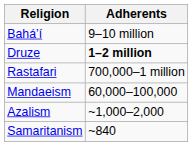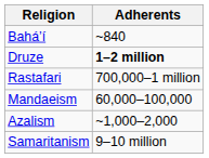 <table class="wikitable">
 <tr>
 <th>Religion</th>
 <th>Adherents</th>
 </tr>
 <tr>
 <td><a href='#'>Baháʼí</a></td>
-<td>9–10 million</td>
+<td>~840</td>
 </tr>
 <tr>
 <td><a href='#'>Druze</a></td>
 <td><strong>1–2 million</strong></td>
 </tr>
 <tr>
 <td><a href='#'>Rastafari</a></td>
 <td>700,000–1 million</td>
 </tr>
 <tr>
 <td><a href='#'>Mandaeism</a></td>
 <td>60,000–100,000</td>
 </tr>
 <tr>
 <td><a href='#'>Azalism</a></td>
 <td>~1,000–2,000</td>
 </tr>
 <tr>
 <td><a href='#'>Samaritanism</a></td>
-<td>~840</td>
+<td>9–10 million</td>
 </tr>
 </table>
